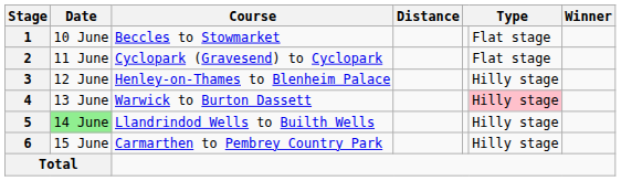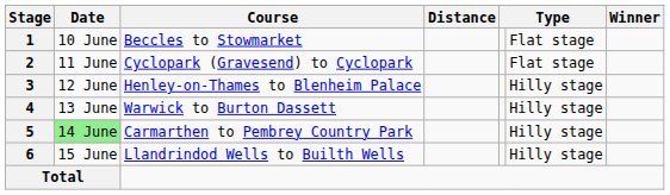 <table class="wikitable">
 <tr>
 <th scope="col">Stage</th>
 <th scope="col">Date</th>
 <th scope="col">Course</th>
 <th scope="col">Distance</th>
 <th scope="col" colspan="2">Type</th>
 <th scope="col">Winner</th>
 </tr>
 <tr>
 <th scope="row">1</th>
 <td style="text-align:right;">10 June</td>
 <td><a href='#'>Beccles</a> to <a href='#'>Stowmarket</a></td>
 <td></td>
 <td></td>
 <td>Flat stage</td>
 <td></td>
 </tr>
 <tr>
 <th scope="row">2</th>
 <td style="text-align:right;">11 June</td>
 <td><a href='#'>Cyclopark</a> (<a href='#'>Gravesend</a>) to <a href='#'>Cyclopark</a></td>
 <td></td>
 <td></td>
 <td>Flat stage</td>
 <td></td>
 </tr>
 <tr>
 <th scope="row">3</th>
 <td style="text-align:right;">12 June</td>
 <td><a href='#'>Henley-on-Thames</a> to <a href='#'>Blenheim Palace</a></td>
 <td></td>
 <td></td>
 <td>Hilly stage</td>
 <td></td>
 </tr>
 <tr>
 <th scope="row">4</th>
 <td style="text-align:right;">13 June</td>
 <td><a href='#'>Warwick</a> to <a href='#'>Burton Dassett</a></td>
 <td></td>
 <td></td>
-<td style="background: pink;">Hilly stage</td>
+<td>Hilly stage</td>
 <td></td>
 </tr>
 <tr>
 <th scope="row">5</th>
 <td style="background: lightgreen; text-align:right;">14 June</td>
-<td><a href='#'>Llandrindod Wells</a> to <a href='#'>Builth Wells</a></td>
+<td><a href='#'>Carmarthen</a> to <a href='#'>Pembrey Country Park</a></td>
 <td></td>
 <td></td>
 <td>Hilly stage</td>
 <td></td>
 </tr>
 <tr>
 <th scope="row">6</th>
 <td style="text-align:right;">15 June</td>
-<td><a href='#'>Carmarthen</a> to <a href='#'>Pembrey Country Park</a></td>
+<td><a href='#'>Llandrindod Wells</a> to <a href='#'>Builth Wells</a></td>
 <td></td>
 <td></td>
 <td>Hilly stage</td>
 <td></td>
 </tr>
 <tr>
 <th colspan="2">Total</th>
 <td colspan="5" style="text-align:center;"></td>
 </tr>
 </table>
